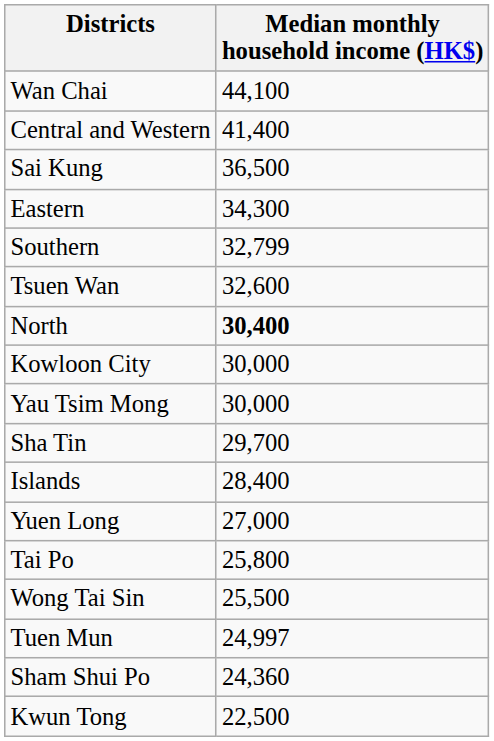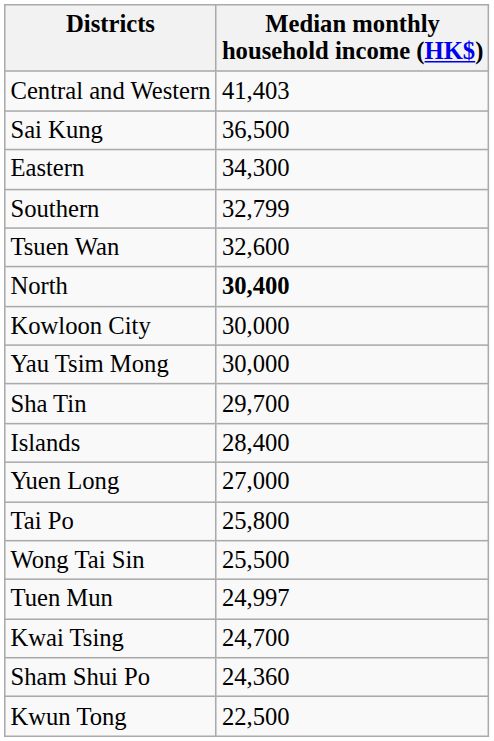 <table class="wikitable sortable">
 <tr valign=top>
 <th>Districts</th>
 <th>Median monthly<br>household income (<a href='#'>HK$</a>)</th>
 </tr>
 <tr>
-<td>Wan Chai</td>
-<td>44,100</td>
-</tr>
-<tr>
 <td>Central and Western</td>
-<td>41,400</td>
+<td>41,403</td>
 </tr>
 <tr>
 <td>Sai Kung</td>
 <td>36,500</td>
 </tr>
 <tr>
 <td>Eastern</td>
 <td>34,300</td>
 </tr>
 <tr>
 <td>Southern</td>
 <td>32,799</td>
 </tr>
 <tr>
 <td>Tsuen Wan</td>
 <td>32,600</td>
 </tr>
 <tr>
 <td>North</td>
 <td><strong>30,400</strong></td>
 </tr>
 <tr>
 <td>Kowloon City</td>
 <td>30,000</td>
 </tr>
 <tr>
 <td>Yau Tsim Mong</td>
 <td>30,000</td>
 </tr>
 <tr>
 <td>Sha Tin</td>
 <td>29,700</td>
 </tr>
 <tr>
 <td>Islands</td>
 <td>28,400</td>
 </tr>
 <tr>
 <td>Yuen Long</td>
 <td>27,000</td>
 </tr>
 <tr>
 <td>Tai Po</td>
 <td>25,800</td>
 </tr>
 <tr>
 <td>Wong Tai Sin</td>
 <td>25,500</td>
 </tr>
 <tr>
 <td>Tuen Mun</td>
 <td>24,997</td>
 </tr>
 <tr>
+<td>Kwai Tsing</td>
+<td>24,700</td>
+</tr>
+<tr>
 <td>Sham Shui Po</td>
 <td>24,360</td>
 </tr>
 <tr>
 <td>Kwun Tong</td>
 <td>22,500</td>
 </tr>
 </table>
